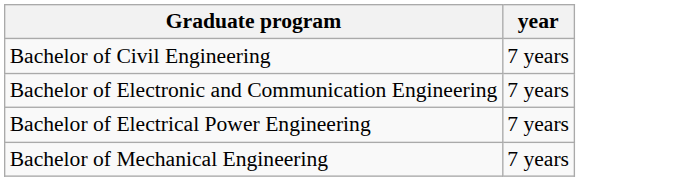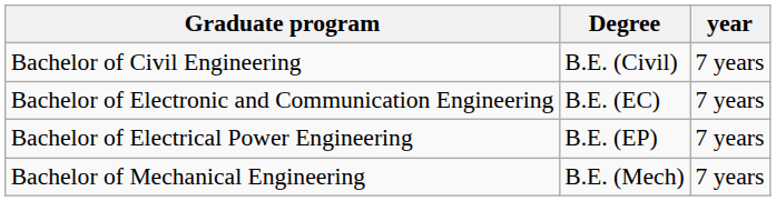 <table class="wikitable">
 <tr>
 <th>Graduate program</th>
+<th>Degree</th>
 <th>year</th>
 </tr>
 <tr>
 <td>Bachelor of Civil Engineering</td>
+<td>B.E. (Civil)</td>
 <td>7 years</td>
 </tr>
 <tr>
 <td>Bachelor of Electronic and Communication Engineering</td>
+<td>B.E. (EC)</td>
 <td>7 years</td>
 </tr>
 <tr>
 <td>Bachelor of Electrical Power Engineering</td>
+<td>B.E. (EP)</td>
 <td>7 years</td>
 </tr>
 <tr>
 <td>Bachelor of Mechanical Engineering</td>
+<td>B.E. (Mech)</td>
 <td>7 years</td>
 </tr>
 </table>
